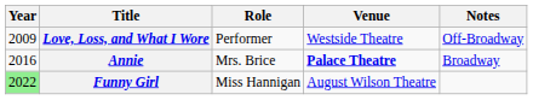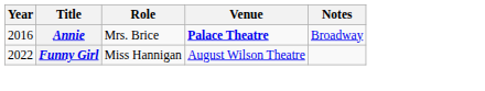 <table class="wikitable plainrowheaders sortable">
 <tr>
 <th scope="col">Year</th>
 <th scope="col">Title</th>
 <th scope="col">Role</th>
 <th scope="col">Venue</th>
 <th scope="col" class="unsortable">Notes</th>
 </tr>
 <tr>
-<td>2009</td>
-<th scope="row"><em><a href='#'>Love, Loss, and What I Wore</a></em></th>
-<td>Performer</td>
-<td><a href='#'>Westside Theatre</a></td>
-<td><a href='#'>Off-Broadway</a></td>
-</tr>
-<tr>
 <td>2016</td>
 <th scope="row"><em><a href='#'>Annie</a></em></th>
 <td>Mrs. Brice</td>
 <td><strong><a href='#'>Palace Theatre</a></strong></td>
 <td rowpsna=2><a href='#'>Broadway</a></td>
 </tr>
 <tr>
-<td style="background: lightgreen;">2022</td>
+<td>2022</td>
 <th scope="row"><em><a href='#'>Funny Girl</a></em></th>
 <td>Miss Hannigan</td>
 <td><a href='#'>August Wilson Theatre</a></td>
 </tr>
 </table>
